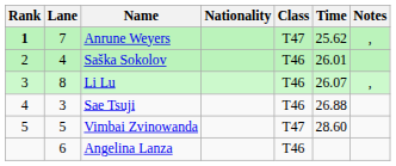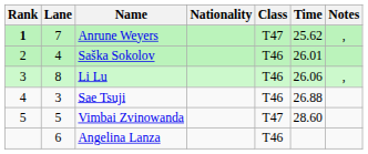 <table class="wikitable sortable" style="text-align:center">
 <tr>
 <th>Rank</th>
 <th>Lane</th>
 <th>Name</th>
 <th>Nationality</th>
 <th>Class</th>
 <th>Time</th>
 <th>Notes</th>
 </tr>
 <tr bgcolor=bbf3bb>
 <td><strong>1</strong></td>
 <td>7</td>
 <td align="left"><a href='#'>Anrune Weyers</a></td>
 <td align="left"></td>
 <td>T47</td>
 <td>25.62</td>
 <td>, </td>
 </tr>
 <tr bgcolor=bbf3bb>
 <td>2</td>
 <td>4</td>
 <td align="left"><a href='#'>Saška Sokolov</a></td>
 <td align="left"></td>
 <td>T46</td>
 <td>26.01</td>
 <td></td>
 </tr>
 <tr bgcolor=ccf9cc>
 <td>3</td>
 <td>8</td>
 <td align="left"><a href='#'>Li Lu</a></td>
 <td align="left"></td>
 <td>T46</td>
-<td>26.07</td>
+<td>26.06</td>
 <td>, </td>
 </tr>
 <tr>
 <td>4</td>
 <td>3</td>
 <td align="left"><a href='#'>Sae Tsuji</a></td>
 <td align="left"></td>
 <td>T46</td>
 <td>26.88</td>
 <td></td>
 </tr>
 <tr>
 <td>5</td>
 <td>5</td>
 <td align="left"><a href='#'>Vimbai Zvinowanda</a></td>
 <td align="left"></td>
 <td>T47</td>
 <td>28.60</td>
 <td></td>
 </tr>
 <tr>
 <td></td>
 <td>6</td>
 <td align="left"><a href='#'>Angelina Lanza</a></td>
 <td align="left"></td>
 <td>T46</td>
 <td></td>
 <td></td>
 </tr>
 </table>
